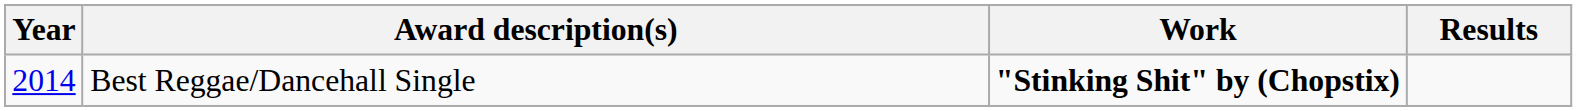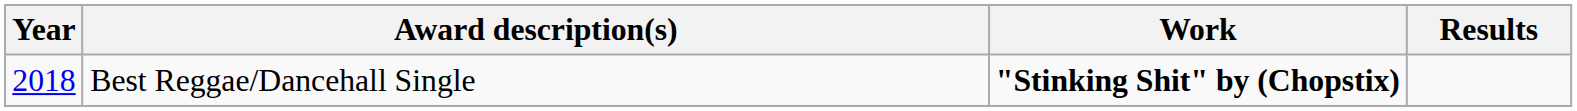 <table class="wikitable">
 <tr>
 <th>Year</th>
 <th width="450">Award description(s)</th>
 <th>Work</th>
 <th width="75">Results</th>
 </tr>
 <tr>
-<td><a href='#'>2014</a></td>
+<td><a href='#'>2018</a></td>
 <td>Best Reggae/Dancehall Single</td>
 <td><strong>"Stinking Shit" by (Chopstix)</strong></td>
 <td></td>
 </tr>
 </table>
